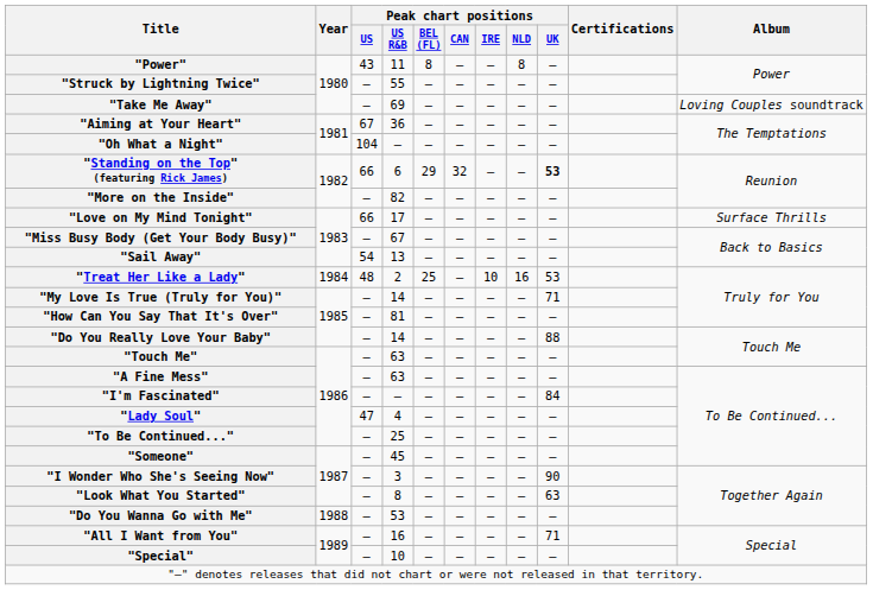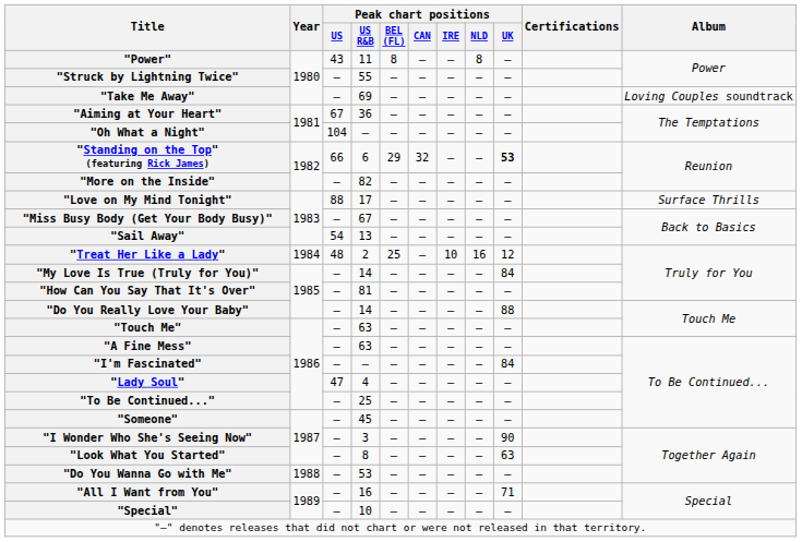 <table class="wikitable plainrowheaders" style="text-align:center;">
 <tr>
 <th rowspan="2" style="width:25em;">Title</th>
 <th rowspan="2">Year</th>
 <th colspan="7">Peak chart positions</th>
 <th rowspan="2">Certifications</th>
 <th rowspan="2">Album</th>
 </tr>
 <tr>
 <th scope="col" style="width:2.5em;font-size:85%"><a href='#'>US</a><br></th>
 <th scope="col" style="width:2.5em;font-size:85%"><a href='#'>US<br>R&B</a><br></th>
 <th scope="col" style="width:2.5em;font-size:85%"><a href='#'>BEL<br>(FL)</a><br></th>
 <th scope="col" style="width:2.5em;font-size:85%"><a href='#'>CAN</a><br></th>
 <th scope="col" style="width:2.5em;font-size:85%"><a href='#'>IRE</a><br></th>
 <th scope="col" style="width:2.5em;font-size:85%"><a href='#'>NLD</a><br></th>
 <th scope="col" style="width:2.5em;font-size:85%"><a href='#'>UK</a><br></th>
 </tr>
 <tr>
 <th scope="row">"Power"</th>
 <td rowspan="3">1980</td>
 <td>43</td>
 <td>11</td>
 <td>8</td>
 <td>—</td>
 <td>—</td>
 <td>8</td>
 <td>—</td>
 <td></td>
 <td rowspan="2"><em>Power</em></td>
 </tr>
 <tr>
 <th scope="row">"Struck by Lightning Twice"</th>
 <td>—</td>
 <td>55</td>
 <td>—</td>
 <td>—</td>
 <td>—</td>
 <td>—</td>
 <td>—</td>
 <td></td>
 </tr>
 <tr>
 <th scope="row">"Take Me Away"</th>
 <td>—</td>
 <td>69</td>
 <td>—</td>
 <td>—</td>
 <td>—</td>
 <td>—</td>
 <td>—</td>
 <td></td>
 <td><em>Loving Couples</em> soundtrack</td>
 </tr>
 <tr>
 <th scope="row">"Aiming at Your Heart"</th>
 <td rowspan="2">1981</td>
 <td>67</td>
 <td>36</td>
 <td>—</td>
 <td>—</td>
 <td>—</td>
 <td>—</td>
 <td>—</td>
 <td></td>
 <td rowspan="2"><em>The Temptations</em></td>
 </tr>
 <tr>
 <th scope="row">"Oh What a Night"</th>
 <td>104</td>
 <td>—</td>
 <td>—</td>
 <td>—</td>
 <td>—</td>
 <td>—</td>
 <td>—</td>
 <td></td>
 </tr>
 <tr>
 <th scope="row">"<a href='#'>Standing on the Top</a>" <br><small>(featuring <a href='#'>Rick James</a>)</small></th>
 <td rowspan="2">1982</td>
 <td>66</td>
 <td>6</td>
 <td>29</td>
 <td>32</td>
 <td>—</td>
 <td>—</td>
 <td><strong>53</strong></td>
 <td></td>
 <td rowspan="2"><em>Reunion</em></td>
 </tr>
 <tr>
 <th scope="row">"More on the Inside"</th>
 <td>—</td>
 <td>82</td>
 <td>—</td>
 <td>—</td>
 <td>—</td>
 <td>—</td>
 <td>—</td>
 <td></td>
 </tr>
 <tr>
 <th scope="row">"Love on My Mind Tonight"</th>
 <td rowspan="3">1983</td>
-<td>66</td>
+<td>88</td>
 <td>17</td>
 <td>—</td>
 <td>—</td>
 <td>—</td>
 <td>—</td>
 <td>—</td>
 <td></td>
 <td><em>Surface Thrills</em></td>
 </tr>
 <tr>
 <th scope="row">"Miss Busy Body (Get Your Body Busy)"</th>
 <td>—</td>
 <td>67</td>
 <td>—</td>
 <td>—</td>
 <td>—</td>
 <td>—</td>
 <td>—</td>
 <td></td>
 <td rowspan="2"><em>Back to Basics</em></td>
 </tr>
 <tr>
 <th scope="row">"Sail Away"</th>
 <td>54</td>
 <td>13</td>
 <td>—</td>
 <td>—</td>
 <td>—</td>
 <td>—</td>
 <td>—</td>
 <td></td>
 </tr>
 <tr>
 <th scope="row">"<a href='#'>Treat Her Like a Lady</a>"</th>
 <td>1984</td>
 <td>48</td>
 <td>2</td>
 <td>25</td>
 <td>—</td>
 <td>10</td>
 <td>16</td>
-<td>53</td>
+<td>12</td>
 <td></td>
 <td rowspan="3"><em>Truly for You</em></td>
 </tr>
 <tr>
 <th scope="row">"My Love Is True (Truly for You)"</th>
 <td rowspan="3">1985</td>
 <td>—</td>
 <td>14</td>
 <td>—</td>
 <td>—</td>
 <td>—</td>
 <td>—</td>
-<td>71</td>
+<td>84</td>
 <td></td>
 </tr>
 <tr>
 <th scope="row">"How Can You Say That It's Over"</th>
 <td>—</td>
 <td>81</td>
 <td>—</td>
 <td>—</td>
 <td>—</td>
 <td>—</td>
 <td>—</td>
 <td></td>
 </tr>
 <tr>
 <th scope="row">"Do You Really Love Your Baby"</th>
 <td>—</td>
 <td>14</td>
 <td>—</td>
 <td>—</td>
 <td>—</td>
 <td>—</td>
 <td>88</td>
 <td></td>
 <td rowspan="2"><em>Touch Me</em></td>
 </tr>
 <tr>
 <th scope="row">"Touch Me"</th>
 <td rowspan="5">1986</td>
 <td>—</td>
 <td>63</td>
 <td>—</td>
 <td>—</td>
 <td>—</td>
 <td>—</td>
 <td>—</td>
 <td></td>
 </tr>
 <tr>
 <th scope="row">"A Fine Mess"</th>
 <td>—</td>
 <td>63</td>
 <td>—</td>
 <td>—</td>
 <td>—</td>
 <td>—</td>
 <td>—</td>
 <td></td>
 <td rowspan="5"><em>To Be Continued...</em></td>
 </tr>
 <tr>
 <th scope="row">"I'm Fascinated"</th>
 <td>—</td>
 <td>—</td>
 <td>—</td>
 <td>—</td>
 <td>—</td>
 <td>—</td>
 <td>84</td>
 <td></td>
 </tr>
 <tr>
 <th scope="row">"<a href='#'>Lady Soul</a>"</th>
 <td>47</td>
 <td>4</td>
 <td>—</td>
 <td>—</td>
 <td>—</td>
 <td>—</td>
 <td>—</td>
 <td></td>
 </tr>
 <tr>
 <th scope="row">"To Be Continued..."</th>
 <td>—</td>
 <td>25</td>
 <td>—</td>
 <td>—</td>
 <td>—</td>
 <td>—</td>
 <td>—</td>
 <td></td>
 </tr>
 <tr>
 <th scope="row">"Someone"</th>
 <td rowspan="3">1987</td>
 <td>—</td>
 <td>45</td>
 <td>—</td>
 <td>—</td>
 <td>—</td>
 <td>—</td>
 <td>—</td>
 <td></td>
 </tr>
 <tr>
 <th scope="row">"I Wonder Who She's Seeing Now"</th>
 <td>—</td>
 <td>3</td>
 <td>—</td>
 <td>—</td>
 <td>—</td>
 <td>—</td>
 <td>90</td>
 <td></td>
 <td rowspan="3"><em>Together Again</em></td>
 </tr>
 <tr>
 <th scope="row">"Look What You Started"</th>
 <td>—</td>
 <td>8</td>
 <td>—</td>
 <td>—</td>
 <td>—</td>
 <td>—</td>
 <td>63</td>
 <td></td>
 </tr>
 <tr>
 <th scope="row">"Do You Wanna Go with Me"</th>
 <td>1988</td>
 <td>—</td>
 <td>53</td>
 <td>—</td>
 <td>—</td>
 <td>—</td>
 <td>—</td>
 <td>—</td>
 <td></td>
 </tr>
 <tr>
 <th scope="row">"All I Want from You"</th>
 <td rowspan="2">1989</td>
 <td>—</td>
 <td>16</td>
 <td>—</td>
 <td>—</td>
 <td>—</td>
 <td>—</td>
 <td>71</td>
 <td></td>
 <td rowspan="2"><em>Special</em></td>
 </tr>
 <tr>
 <th scope="row">"Special"</th>
 <td>—</td>
 <td>10</td>
 <td>—</td>
 <td>—</td>
 <td>—</td>
 <td>—</td>
 <td>—</td>
 <td></td>
 </tr>
 <tr>
 <td colspan="14" style="text-align:center; font-size:9pt;">"—" denotes releases that did not chart or were not released in that territory.</td>
 </tr>
 </table>
